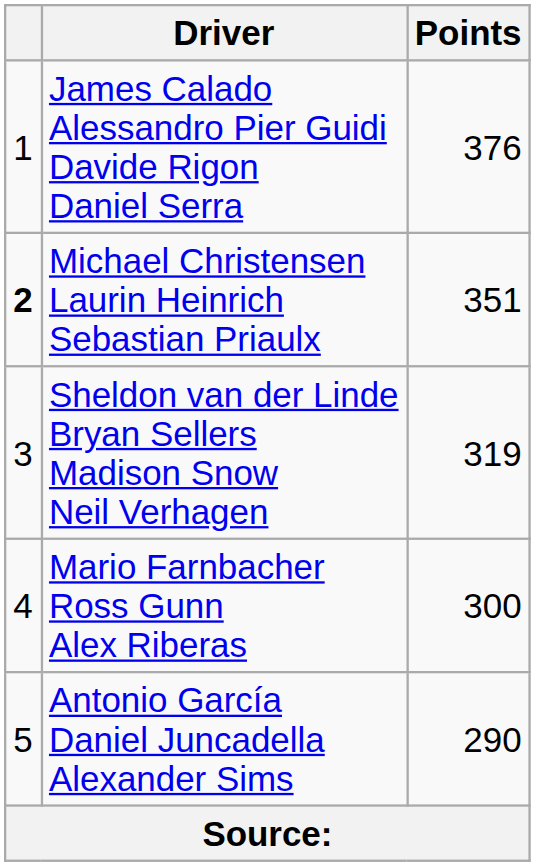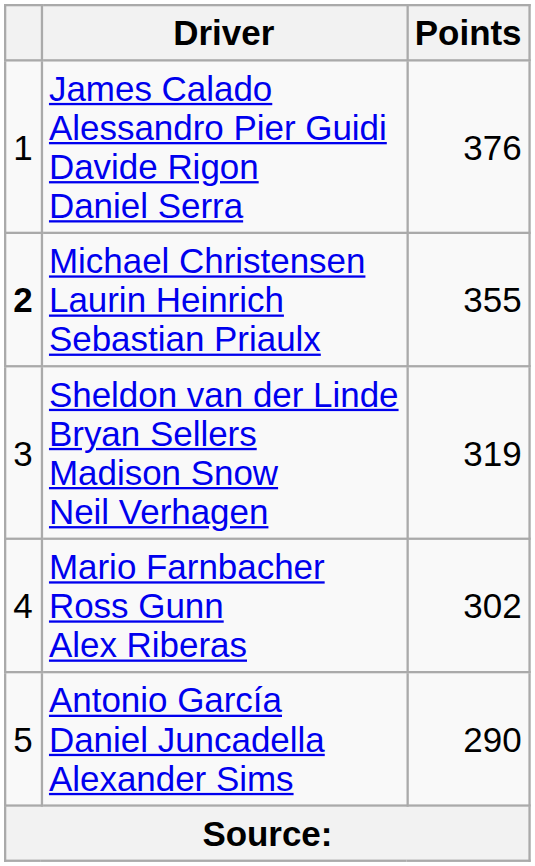 <table class="wikitable" style="font-size: 95%;">
 <tr>
 <th scope="col"></th>
 <th scope="col">Driver</th>
 <th scope="col">Points</th>
 </tr>
 <tr>
 <td align=center>1</td>
 <td> <a href='#'>James Calado</a><br> <a href='#'>Alessandro Pier Guidi</a><br> <a href='#'>Davide Rigon</a><br> <a href='#'>Daniel Serra</a></td>
 <td align=right>376</td>
 </tr>
 <tr>
 <td align=center><strong>2</strong></td>
 <td> <a href='#'>Michael Christensen</a><br> <a href='#'>Laurin Heinrich</a><br> <a href='#'>Sebastian Priaulx</a></td>
-<td align=right>351</td>
+<td align=right>355</td>
 </tr>
 <tr>
 <td align=center>3</td>
 <td> <a href='#'>Sheldon van der Linde</a><br> <a href='#'>Bryan Sellers</a><br> <a href='#'>Madison Snow</a><br> <a href='#'>Neil Verhagen</a></td>
 <td align=right>319</td>
 </tr>
 <tr>
 <td align=center>4</td>
 <td> <a href='#'>Mario Farnbacher</a><br> <a href='#'>Ross Gunn</a><br> <a href='#'>Alex Riberas</a></td>
-<td align=right>300</td>
+<td align=right>302</td>
 </tr>
 <tr>
 <td align=center>5</td>
 <td> <a href='#'>Antonio García</a><br> <a href='#'>Daniel Juncadella</a><br> <a href='#'>Alexander Sims</a></td>
 <td align=right>290</td>
 </tr>
 <tr>
 <th colspan=5>Source:</th>
 </tr>
 </table>
